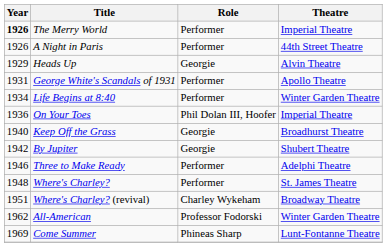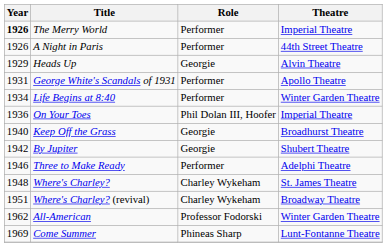 <table class="wikitable">
 <tr>
 <th>Year</th>
 <th>Title</th>
 <th>Role</th>
 <th>Theatre</th>
 </tr>
 <tr>
 <td><strong>1926</strong></td>
 <td><em>The Merry World</em></td>
 <td>Performer</td>
 <td><a href='#'>Imperial Theatre</a></td>
 </tr>
 <tr>
 <td>1926</td>
 <td><em>A Night in Paris</em></td>
 <td>Performer</td>
 <td><a href='#'>44th Street Theatre</a></td>
 </tr>
 <tr>
 <td>1929</td>
 <td><em>Heads Up</em></td>
 <td>Georgie</td>
 <td><a href='#'>Alvin Theatre</a></td>
 </tr>
 <tr>
 <td>1931</td>
 <td><em><a href='#'>George White's Scandals</a> of 1931</em></td>
 <td>Performer</td>
 <td><a href='#'>Apollo Theatre</a></td>
 </tr>
 <tr>
 <td>1934</td>
 <td><em><a href='#'>Life Begins at 8:40</a></em></td>
 <td>Performer</td>
 <td><a href='#'>Winter Garden Theatre</a></td>
 </tr>
 <tr>
 <td>1936</td>
 <td><em><a href='#'>On Your Toes</a></em></td>
 <td>Phil Dolan III, Hoofer</td>
 <td><a href='#'>Imperial Theatre</a></td>
 </tr>
 <tr>
 <td>1940</td>
 <td><em><a href='#'>Keep Off the Grass</a></em></td>
 <td>Georgie</td>
 <td><a href='#'>Broadhurst Theatre</a></td>
 </tr>
 <tr>
 <td>1942</td>
 <td><em><a href='#'>By Jupiter</a></em></td>
 <td>Georgie</td>
 <td><a href='#'>Shubert Theatre</a></td>
 </tr>
 <tr>
 <td>1946</td>
 <td><em><a href='#'>Three to Make Ready</a></em></td>
 <td>Performer</td>
 <td><a href='#'>Adelphi Theatre</a></td>
 </tr>
 <tr>
 <td>1948</td>
 <td><em><a href='#'>Where's Charley?</a></em></td>
-<td>Performer</td>
+<td>Charley Wykeham</td>
 <td><a href='#'>St. James Theatre</a></td>
 </tr>
 <tr>
 <td>1951</td>
 <td><em><a href='#'>Where's Charley?</a></em> (revival)</td>
 <td>Charley Wykeham</td>
 <td><a href='#'>Broadway Theatre</a></td>
 </tr>
 <tr>
 <td>1962</td>
 <td><em><a href='#'>All-American</a></em></td>
 <td>Professor Fodorski</td>
 <td><a href='#'>Winter Garden Theatre</a></td>
 </tr>
 <tr>
 <td>1969</td>
 <td><em><a href='#'>Come Summer</a></em></td>
 <td>Phineas Sharp</td>
 <td><a href='#'>Lunt-Fontanne Theatre</a></td>
 </tr>
 <tr>
 </tr>
 </table>
